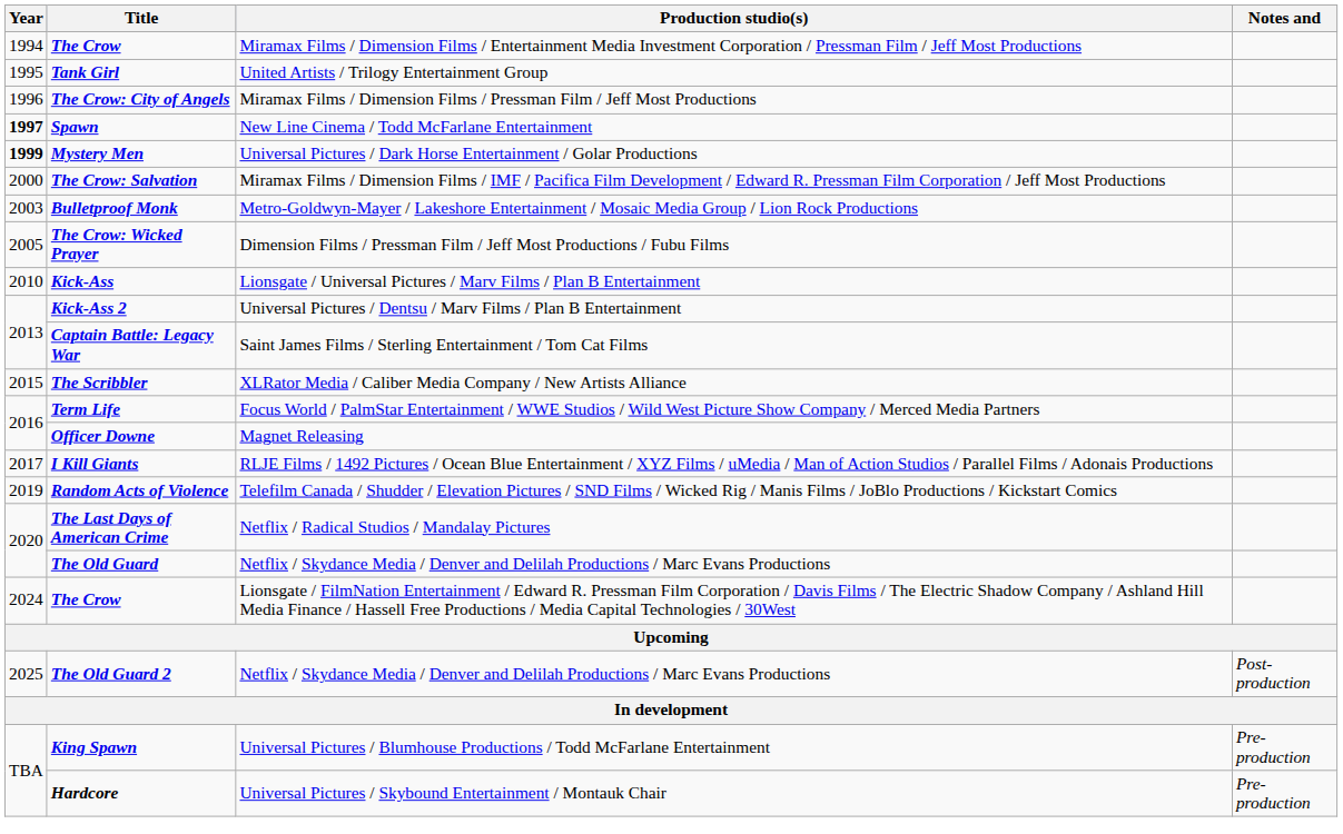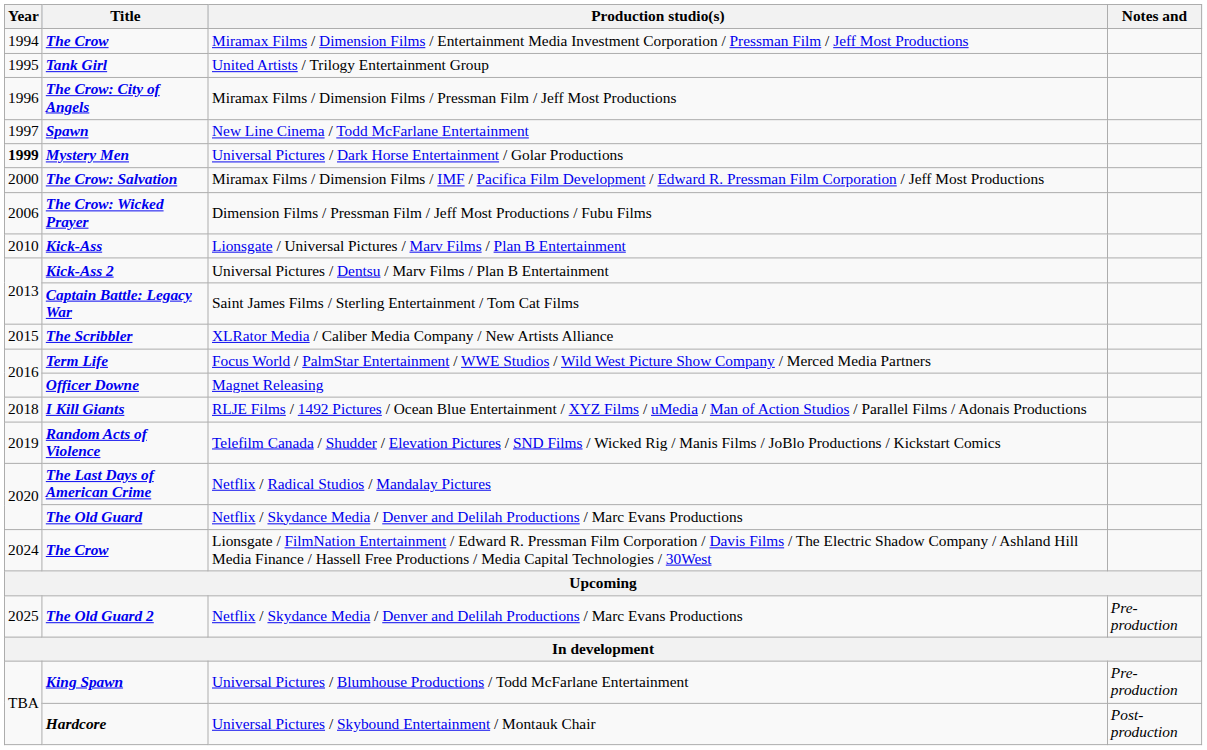 <table class="wikitable sortable">
 <tr style="background:#b0c4de;">
 <th>Year</th>
 <th>Title</th>
 <th>Production studio(s)</th>
 <th>Notes and </th>
 </tr>
 <tr>
 <td>1994</td>
 <td><strong><em><a href='#'>The Crow</a></em></strong></td>
 <td><a href='#'>Miramax Films</a> / <a href='#'>Dimension Films</a> / Entertainment Media Investment Corporation / <a href='#'>Pressman Film</a> / <a href='#'>Jeff Most Productions</a></td>
 <td></td>
 </tr>
 <tr>
 <td>1995</td>
 <td><strong><em><a href='#'>Tank Girl</a></em></strong></td>
 <td><a href='#'>United Artists</a> / Trilogy Entertainment Group</td>
 <td></td>
 </tr>
 <tr>
 <td>1996</td>
 <td><strong><em><a href='#'>The Crow: City of Angels</a></em></strong></td>
 <td>Miramax Films / Dimension Films / Pressman Film / Jeff Most Productions</td>
 <td></td>
 </tr>
 <tr>
-<td><strong>1997</strong></td>
+<td>1997</td>
 <td><strong><em><a href='#'>Spawn</a></em></strong></td>
 <td><a href='#'>New Line Cinema</a> / <a href='#'>Todd McFarlane Entertainment</a></td>
 <td></td>
 </tr>
 <tr>
 <td><strong>1999</strong></td>
 <td><strong><em><a href='#'>Mystery Men</a></em></strong></td>
 <td><a href='#'>Universal Pictures</a> / <a href='#'>Dark Horse Entertainment</a> / Golar Productions</td>
 <td></td>
 </tr>
 <tr>
 <td>2000</td>
 <td><strong><em><a href='#'>The Crow: Salvation</a></em></strong></td>
 <td>Miramax Films / Dimension Films / <a href='#'>IMF</a> / <a href='#'>Pacifica Film Development</a> / <a href='#'>Edward R. Pressman Film Corporation</a> / Jeff Most Productions</td>
 <td></td>
 </tr>
 <tr>
-<td>2003</td>
-<td><strong><em><a href='#'>Bulletproof Monk</a></em></strong></td>
-<td><a href='#'>Metro-Goldwyn-Mayer</a> / <a href='#'>Lakeshore Entertainment</a> / <a href='#'>Mosaic Media Group</a> / <a href='#'>Lion Rock Productions</a></td>
-<td></td>
-</tr>
-<tr>
-<td>2005</td>
+<td>2006</td>
 <td><strong><em><a href='#'>The Crow: Wicked Prayer</a></em></strong></td>
 <td>Dimension Films / Pressman Film / Jeff Most Productions / Fubu Films</td>
 <td></td>
 </tr>
 <tr>
 <td>2010</td>
 <td><strong><em><a href='#'>Kick-Ass</a></em></strong></td>
 <td><a href='#'>Lionsgate</a> / Universal Pictures / <a href='#'>Marv Films</a> / <a href='#'>Plan B Entertainment</a></td>
 <td></td>
 </tr>
 <tr>
 <td rowspan="2">2013</td>
 <td><strong><em><a href='#'>Kick-Ass 2</a></em></strong></td>
 <td>Universal Pictures / <a href='#'>Dentsu</a> / Marv Films / Plan B Entertainment</td>
 <td></td>
 </tr>
 <tr>
 <td><strong><em><a href='#'>Captain Battle: Legacy War</a></em></strong></td>
 <td>Saint James Films / Sterling Entertainment / Tom Cat Films</td>
 <td></td>
 </tr>
 <tr>
 <td>2015</td>
 <td><strong><em><a href='#'>The Scribbler</a></em></strong></td>
 <td><a href='#'>XLRator Media</a> / Caliber Media Company / New Artists Alliance</td>
 <td></td>
 </tr>
 <tr>
 <td rowspan="2">2016</td>
 <td><strong><em><a href='#'>Term Life</a></em></strong></td>
 <td><a href='#'>Focus World</a> / <a href='#'>PalmStar Entertainment</a> / <a href='#'>WWE Studios</a> / <a href='#'>Wild West Picture Show Company</a> / Merced Media Partners</td>
 <td></td>
 </tr>
 <tr>
 <td><strong><em><a href='#'>Officer Downe</a></em></strong></td>
 <td><a href='#'>Magnet Releasing</a></td>
 <td></td>
 </tr>
 <tr>
-<td>2017</td>
+<td>2018</td>
 <td><strong><em><a href='#'>I Kill Giants</a></em></strong></td>
 <td><a href='#'>RLJE Films</a> / <a href='#'>1492 Pictures</a> / Ocean Blue Entertainment / <a href='#'>XYZ Films</a> / <a href='#'>uMedia</a> / <a href='#'>Man of Action Studios</a> / Parallel Films / Adonais Productions</td>
 <td></td>
 </tr>
 <tr>
 <td>2019</td>
 <td><strong><em><a href='#'>Random Acts of Violence</a></em></strong></td>
 <td><a href='#'>Telefilm Canada</a> / <a href='#'>Shudder</a> / <a href='#'>Elevation Pictures</a> / <a href='#'>SND Films</a> / Wicked Rig / Manis Films / JoBlo Productions / Kickstart Comics</td>
 <td></td>
 </tr>
 <tr>
 <td rowspan="2">2020</td>
 <td><strong><em><a href='#'>The Last Days of American Crime</a></em></strong></td>
 <td><a href='#'>Netflix</a> / <a href='#'>Radical Studios</a> / <a href='#'>Mandalay Pictures</a></td>
 <td></td>
 </tr>
 <tr>
 <td><strong><em><a href='#'>The Old Guard</a></em></strong></td>
 <td><a href='#'>Netflix</a> / <a href='#'>Skydance Media</a> / <a href='#'>Denver and Delilah Productions</a> / Marc Evans Productions</td>
 <td></td>
 </tr>
 <tr>
 <td>2024</td>
 <td><strong><em><a href='#'>The Crow</a></em></strong></td>
 <td>Lionsgate / <a href='#'>FilmNation Entertainment</a> / Edward R. Pressman Film Corporation / <a href='#'>Davis Films</a> / The Electric Shadow Company / Ashland Hill Media Finance / Hassell Free Productions / Media Capital Technologies / <a href='#'>30West</a></td>
 <td></td>
 </tr>
 <tr>
 <th colspan="4">Upcoming</th>
 </tr>
 <tr>
 <td>2025</td>
 <td><strong><em><a href='#'>The Old Guard 2</a></em></strong></td>
 <td><a href='#'>Netflix</a> / <a href='#'>Skydance Media</a> / <a href='#'>Denver and Delilah Productions</a> / Marc Evans Productions</td>
-<td><em>Post-production</em></td>
+<td><em>Pre-production</em></td>
 </tr>
 <tr>
 <th colspan="4">In development</th>
 </tr>
 <tr>
 <td rowspan="2">TBA</td>
 <td><strong><em><a href='#'>King Spawn</a></em></strong></td>
 <td><a href='#'>Universal Pictures</a> / <a href='#'>Blumhouse Productions</a> / Todd McFarlane Entertainment</td>
 <td><em>Pre-production</em></td>
 </tr>
 <tr>
 <td><strong><em>Hardcore</em></strong></td>
 <td><a href='#'>Universal Pictures</a> / <a href='#'>Skybound Entertainment</a> / Montauk Chair</td>
-<td><em>Pre-production</em></td>
+<td><em>Post-production</em></td>
 </tr>
 </table>
